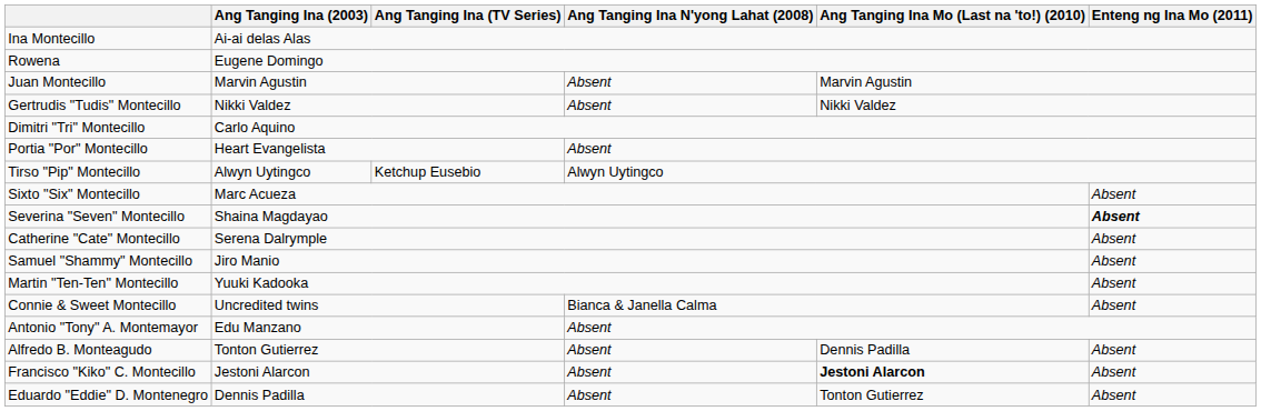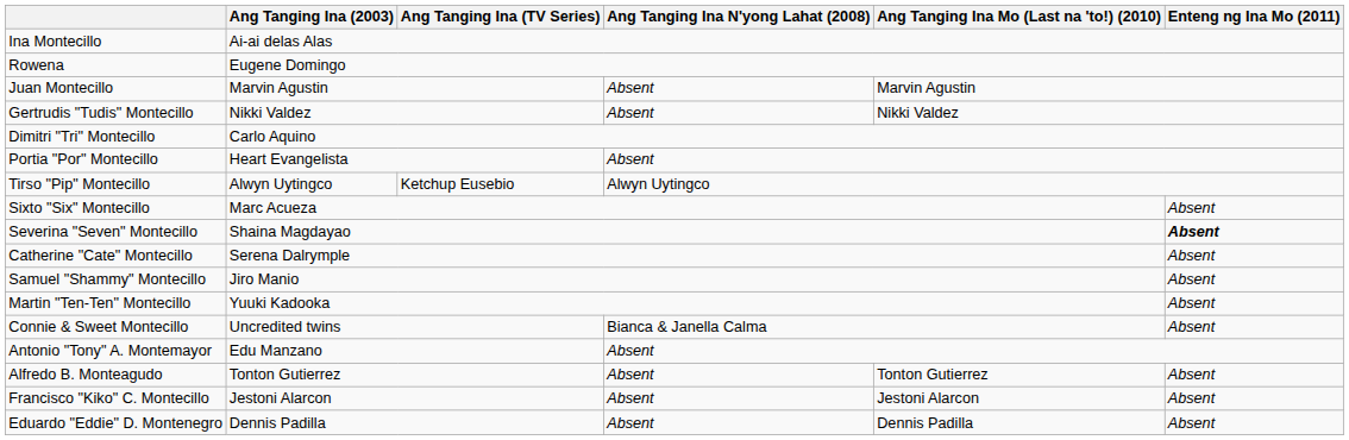 <table class="wikitable">
 <tr>
 <th></th>
 <th>Ang Tanging Ina (2003)</th>
 <th>Ang Tanging Ina (TV Series)</th>
 <th>Ang Tanging Ina N'yong Lahat (2008)</th>
 <th>Ang Tanging Ina Mo (Last na 'to!) (2010)</th>
 <th>Enteng ng Ina Mo (2011)</th>
 </tr>
 <tr>
 <td>Ina Montecillo</td>
 <td colspan="5">Ai-ai delas Alas</td>
 </tr>
 <tr>
 <td>Rowena</td>
 <td colspan="5">Eugene Domingo</td>
 </tr>
 <tr>
 <td>Juan Montecillo</td>
 <td colspan="2">Marvin Agustin</td>
 <td><em>Absent</em></td>
 <td colspan="2">Marvin Agustin</td>
 </tr>
 <tr>
 <td>Gertrudis "Tudis" Montecillo</td>
 <td colspan="2">Nikki Valdez</td>
 <td><em>Absent</em></td>
 <td colspan="2">Nikki Valdez</td>
 </tr>
 <tr>
 <td>Dimitri "Tri" Montecillo</td>
 <td colspan="5">Carlo Aquino</td>
 </tr>
 <tr>
 <td>Portia "Por" Montecillo</td>
 <td colspan="2">Heart Evangelista</td>
 <td colspan="3"><em>Absent</em></td>
 </tr>
 <tr>
 <td>Tirso "Pip" Montecillo</td>
 <td>Alwyn Uytingco</td>
 <td>Ketchup Eusebio</td>
 <td colspan="3">Alwyn Uytingco</td>
 </tr>
 <tr>
 <td>Sixto "Six" Montecillo</td>
 <td colspan="4">Marc Acueza</td>
 <td><em>Absent</em></td>
 </tr>
 <tr>
 <td>Severina "Seven" Montecillo</td>
 <td colspan="4">Shaina Magdayao</td>
 <td><strong><em>Absent</em></strong></td>
 </tr>
 <tr>
 <td>Catherine "Cate" Montecillo</td>
 <td colspan="4">Serena Dalrymple</td>
 <td><em>Absent</em></td>
 </tr>
 <tr>
 <td>Samuel "Shammy" Montecillo</td>
 <td colspan="4">Jiro Manio</td>
 <td><em>Absent</em></td>
 </tr>
 <tr>
 <td>Martin "Ten-Ten" Montecillo</td>
 <td colspan="4">Yuuki Kadooka</td>
 <td><em>Absent</em></td>
 </tr>
 <tr>
 <td>Connie & Sweet Montecillo</td>
 <td colspan="2">Uncredited twins</td>
 <td colspan="2">Bianca & Janella Calma</td>
 <td><em>Absent</em></td>
 </tr>
 <tr>
 <td>Antonio "Tony" A. Montemayor</td>
 <td colspan="2">Edu Manzano</td>
 <td colspan="3"><em>Absent</em></td>
 </tr>
 <tr>
 <td>Alfredo B. Monteagudo</td>
 <td colspan="2">Tonton Gutierrez</td>
 <td><em>Absent</em></td>
-<td>Dennis Padilla</td>
+<td>Tonton Gutierrez</td>
 <td><em>Absent</em></td>
 </tr>
 <tr>
 <td>Francisco "Kiko" C. Montecillo</td>
 <td colspan="2">Jestoni Alarcon</td>
 <td><em>Absent</em></td>
-<td><strong>Jestoni Alarcon</strong></td>
+<td>Jestoni Alarcon</td>
 <td><em>Absent</em></td>
 </tr>
 <tr>
 <td>Eduardo "Eddie" D. Montenegro</td>
 <td colspan="2">Dennis Padilla</td>
 <td><em>Absent</em></td>
-<td>Tonton Gutierrez</td>
+<td>Dennis Padilla</td>
 <td><em>Absent</em></td>
 </tr>
 </table>
